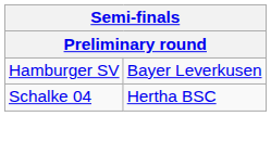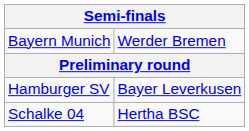 <table class="wikitable">
 <tr>
 <th colspan="2"><a href='#'>Semi-finals</a></th>
+</tr>
+<tr>
+<td><a href='#'>Bayern Munich</a> </td>
+<td><a href='#'>Werder Bremen</a> </td>
 </tr>
 <tr>
 <th colspan="2"><a href='#'>Preliminary round</a></th>
 </tr>
 <tr>
 <td><a href='#'>Hamburger SV</a> </td>
 <td><a href='#'>Bayer Leverkusen</a> </td>
 </tr>
 <tr>
 <td><a href='#'>Schalke 04</a> </td>
 <td><a href='#'>Hertha BSC</a> </td>
 </tr>
 </table>
